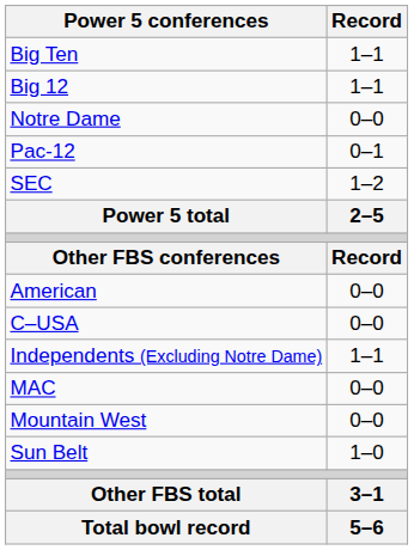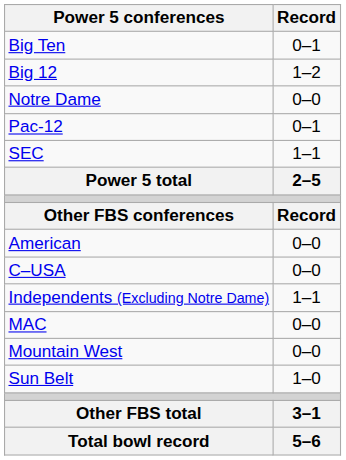 <table class="wikitable">
 <tr>
 <th>Power 5 conferences</th>
 <th>Record</th>
 </tr>
 <tr>
 <td><a href='#'>Big Ten</a></td>
-<td align=center>1–1</td>
+<td align=center>0–1</td>
 </tr>
 <tr>
 <td><a href='#'>Big 12</a></td>
-<td align=center>1–1</td>
+<td align=center>1–2</td>
 </tr>
 <tr>
 <td><a href='#'>Notre Dame</a></td>
 <td align=center>0–0</td>
 </tr>
 <tr>
 <td><a href='#'>Pac-12</a></td>
 <td align=center>0–1</td>
 </tr>
 <tr>
 <td><a href='#'>SEC</a></td>
-<td align=center>1–2</td>
+<td align=center>1–1</td>
 </tr>
 <tr>
 <th>Power 5 total</th>
 <th>2–5</th>
 </tr>
 <tr>
 <th colspan="2" style="background:lightgrey;"></th>
 </tr>
 <tr>
 <th>Other FBS conferences</th>
 <th>Record</th>
 </tr>
 <tr>
 <td><a href='#'>American</a></td>
 <td align=center>0–0</td>
 </tr>
 <tr>
 <td><a href='#'>C–USA</a></td>
 <td align=center>0–0</td>
 </tr>
 <tr>
 <td><a href='#'>Independents <small>(Excluding Notre Dame)</small></a></td>
 <td align=center>1–1</td>
 </tr>
 <tr>
 <td><a href='#'>MAC</a></td>
 <td align=center>0–0</td>
 </tr>
 <tr>
 <td><a href='#'>Mountain West</a></td>
 <td align=center>0–0</td>
 </tr>
 <tr>
 <td><a href='#'>Sun Belt</a></td>
 <td align=center>1–0</td>
 </tr>
 <tr>
 <th colspan="2" style="background:lightgrey;"></th>
 </tr>
 <tr>
 <th>Other FBS total</th>
 <th>3–1</th>
 </tr>
 <tr>
 <th>Total bowl record</th>
 <th>5–6</th>
 </tr>
 </table>
